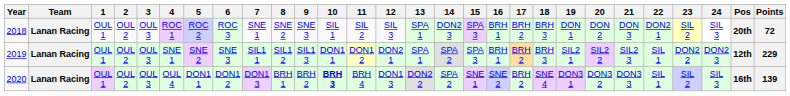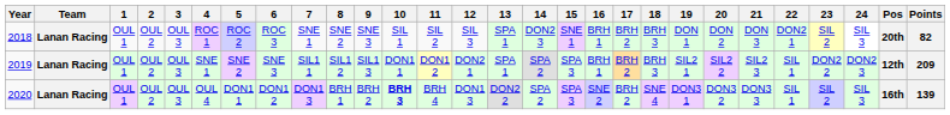 <table class="wikitable" style="text-align:center; font-size:85%">
 <tr>
 <th>Year</th>
 <th>Team</th>
 <th>1</th>
 <th>2</th>
 <th>3</th>
 <th>4</th>
 <th>5</th>
 <th>6</th>
 <th>7</th>
 <th>8</th>
 <th>9</th>
 <th>10</th>
 <th>11</th>
 <th>12</th>
 <th>13</th>
 <th>14</th>
 <th>15</th>
 <th>16</th>
 <th>17</th>
 <th>18</th>
 <th>19</th>
 <th>20</th>
 <th>21</th>
 <th>22</th>
 <th>23</th>
 <th>24</th>
 <th>Pos</th>
 <th>Points</th>
 </tr>
 <tr>
 <td><a href='#'>2018</a></td>
 <th nowrap>Lanan Racing</th>
 <td style="background:#;"><a href='#'>OUL<br>1</a></td>
 <td style="background:#;"><a href='#'>OUL<br>2</a></td>
 <td style="background:#;"><a href='#'>OUL<br>3</a></td>
 <td style="background:#EFCFFF;"><a href='#'>ROC<br>1</a><br></td>
 <td style="background:#CFCFFF;"><a href='#'>ROC<br>2</a><br></td>
 <td style="background:#DFFFDF;"><a href='#'>ROC<br>3</a><br></td>
 <td style="background:#;"><a href='#'>SNE<br>1</a></td>
 <td style="background:#;"><a href='#'>SNE<br>2</a></td>
 <td style="background:#;"><a href='#'>SNE<br>3</a></td>
 <td style="background:#;"><a href='#'>SIL<br>1</a></td>
 <td style="background:#;"><a href='#'>SIL<br>2</a></td>
 <td style="background:#;"><a href='#'>SIL<br>3</a></td>
 <td style="background:#DFFFDF;"><a href='#'>SPA<br>1</a><br></td>
 <td style="background:#DFFFDF;"><a href='#'>DON2<br>3</a><br></td>
-<td style="background:#EFCFFF;"><a href='#'>SPA<br>3</a><br></td>
+<td style="background:#EFCFFF;"><a href='#'>SNE<br>1</a><br></td>
 <td style="background:#DFFFDF;"><a href='#'>BRH<br>1</a><br></td>
 <td style="background:#DFFFDF;"><a href='#'>BRH<br>2</a><br></td>
 <td style="background:#DFFFDF;"><a href='#'>BRH<br>3</a><br></td>
 <td style="background:#DFFFDF;"><a href='#'>DON<br>1</a><br></td>
 <td style="background:#DFFFDF;"><a href='#'>DON<br>2</a><br></td>
 <td style="background:#DFFFDF;"><a href='#'>DON<br>3</a><br></td>
 <td style="background:#DFFFDF;"><a href='#'>DON2<br>1</a><br></td>
 <td style="background:#FFFFBF;"><a href='#'>SIL<br>2</a><br></td>
 <td style="background:#FFFFFF;"><a href='#'>SIL<br>3</a><br></td>
 <th>20th</th>
-<th>72</th>
+<th>82</th>
 </tr>
 <tr>
 <td><a href='#'>2019</a></td>
 <th nowrap>Lanan Racing</th>
 <td style="background:#DFFFDF;"><a href='#'>OUL<br>1</a><br></td>
 <td style="background:#DFFFDF;"><a href='#'>OUL<br>2</a><br></td>
 <td style="background:#DFFFDF;"><a href='#'>OUL<br>3</a><br></td>
 <td style="background:#DFFFDF;"><a href='#'>SNE<br>1</a><br></td>
 <td style="background:#EFCFFF;"><a href='#'>SNE<br>2</a><br></td>
 <td style="background:#DFFFDF;"><a href='#'>SNE<br>3</a><br></td>
 <td style="background:#DFFFDF;"><a href='#'>SIL1<br>1</a><br></td>
 <td style="background:#DFFFDF;"><a href='#'>SIL1<br>2</a><br></td>
 <td style="background:#DFFFDF;"><a href='#'>SIL1<br>3</a><br></td>
 <td style="background:#DFFFDF;"><a href='#'>DON1<br>1</a><br></td>
 <td style="background:#FFFFBF;"><a href='#'>DON1<br>2</a><br></td>
 <td style="background:#DFFFDF;"><a href='#'>DON2<br>1</a><br></td>
 <td style="background:#DFFFDF;"><a href='#'>SPA<br>1</a><br></td>
 <td style="background:#DFDFDF;"><a href='#'>SPA<br>2</a><br></td>
 <td style="background:#DFFFDF;"><a href='#'>SPA<br>3</a><br></td>
 <td style="background:#DFFFDF;"><a href='#'>BRH<br>1</a><br></td>
 <td style="background:#FFDF9F;"><a href='#'>BRH<br>2</a><br></td>
 <td style="background:#DFFFDF;"><a href='#'>BRH<br>3</a><br></td>
 <td style="background:#DFFFDF;"><a href='#'>SIL2<br>1</a><br></td>
 <td style="background:#EFCFFF;"><a href='#'>SIL2<br>2</a><br></td>
 <td style="background:#DFFFDF;"><a href='#'>SIL2<br>3</a><br></td>
 <td style="background:#DFFFDF;"><a href='#'>SIL<br>1</a><br></td>
 <td style="background:#DFFFDF;"><a href='#'>DON2<br>2</a><br></td>
 <td style="background:#DFFFDF;"><a href='#'>DON2<br>3</a><br></td>
 <th>12th</th>
-<th>229</th>
+<th>209</th>
 </tr>
 <tr>
 <td><a href='#'>2020</a></td>
 <th nowrap>Lanan Racing</th>
 <td style="background:#EFCFFF;"><a href='#'>OUL<br>1</a><br></td>
 <td style="background:#DFFFDF;"><a href='#'>OUL<br>2</a><br></td>
 <td style="background:#DFFFDF;"><a href='#'>OUL<br>3</a><br></td>
 <td style="background:#DFFFDF;"><a href='#'>OUL<br>4</a><br></td>
 <td style="background:#DFFFDF;"><a href='#'>DON1<br>1</a><br></td>
 <td style="background:#DFFFDF;"><a href='#'>DON1<br>2</a><br></td>
 <td style="background:#EFCFFF;"><a href='#'>DON1<br>3</a><br></td>
 <td style="background:#DFFFDF;"><a href='#'>BRH<br>1</a><br></td>
 <td style="background:#DFFFDF;"><a href='#'>BRH<br>2</a><br></td>
 <td style="background:#DFFFDF;"><strong><a href='#'>BRH<br>3</a><br></strong></td>
 <td style="background:#DFFFDF;"><a href='#'>BRH<br>4</a><br></td>
 <td style="background:#DFFFDF;"><a href='#'>DON1<br>3</a><br></td>
 <td style="background:#DFDFDF;"><a href='#'>DON2<br>2</a><br></td>
 <td style="background:#DFFFDF;"><a href='#'>SPA<br>2</a><br></td>
-<td style="background:#EFCFFF;"><a href='#'>SNE<br>1</a><br></td>
+<td style="background:#EFCFFF;"><a href='#'>SPA<br>3</a><br></td>
 <td style="background:#CFCFFF;"><a href='#'>SNE<br>2</a><br></td>
 <td style="background:#DFFFDF;"><a href='#'>BRH<br>2</a><br></td>
 <td style="background:#EFCFFF;"><a href='#'>SNE<br>4</a><br></td>
 <td style="background:#EFCFFF;"><a href='#'>DON3<br>1</a><br></td>
 <td style="background:#DFFFDF;"><a href='#'>DON3<br>2</a><br></td>
 <td style="background:#DFFFDF;"><a href='#'>DON3<br>3</a><br></td>
 <td style="background:#DFFFDF;"><a href='#'>SIL<br>1</a><br></td>
 <td style="background:#CFCFFF;"><a href='#'>SIL<br>2</a><br></td>
 <td style="background:#DFFFDF;"><a href='#'>SIL<br>3</a><br></td>
 <th>16th</th>
 <th>139</th>
 </tr>
 </table>
